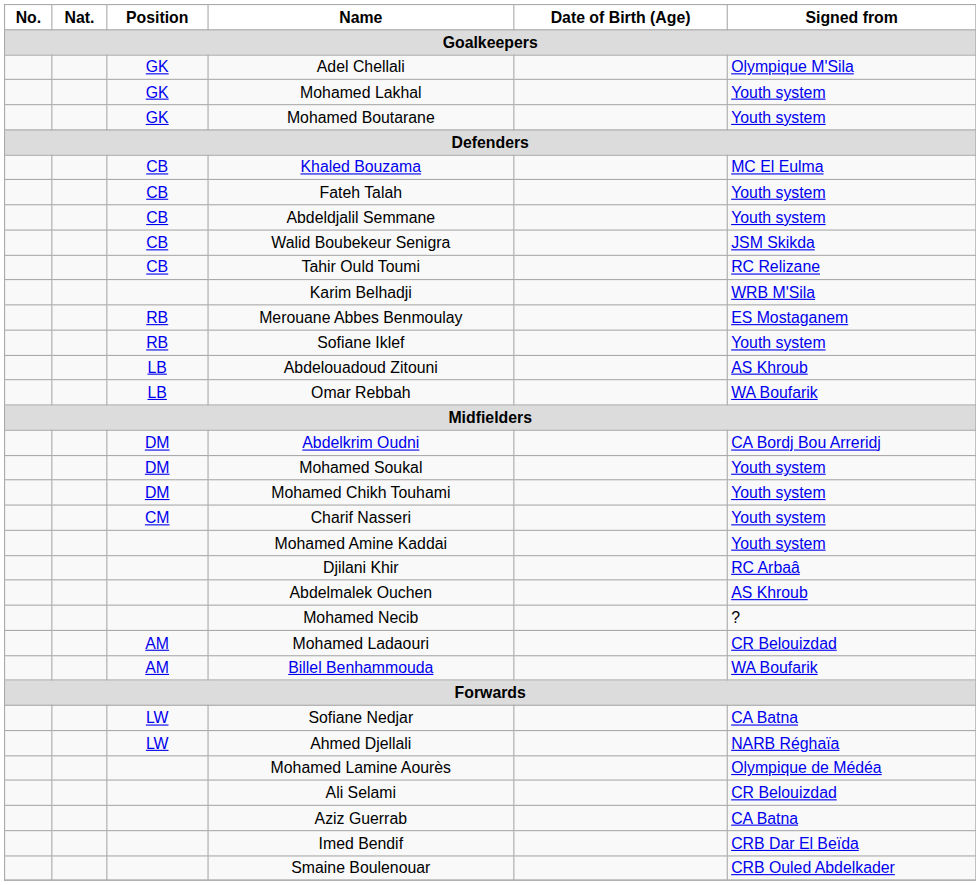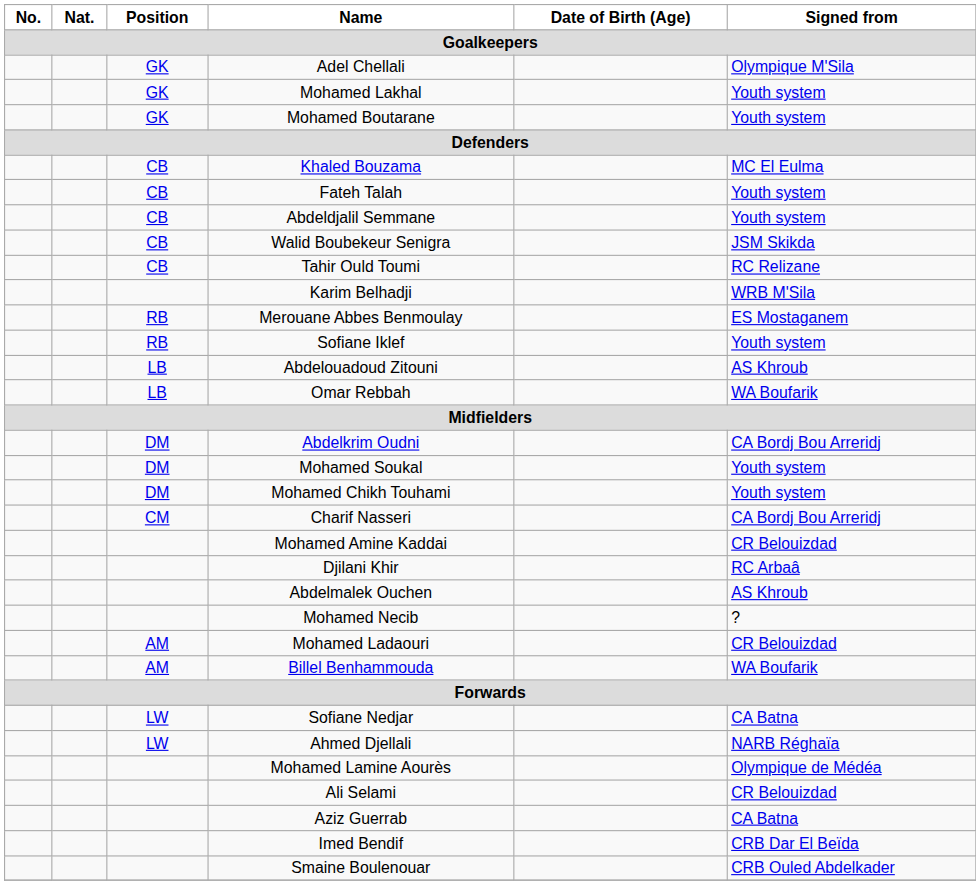 <table class="wikitable" style="text-align:center; font-size:90%; width:100%">
 <tr>
 <th style="background:white; color:black; text-align:center;">No.</th>
 <th style="background:white; color:black; text-align:center;">Nat.</th>
 <th style="background:white; color:black; text-align:center;">Position</th>
 <th style="background:white; color:black; text-align:center;">Name</th>
 <th style="background:white; color:black; text-align:center;">Date of Birth (Age)</th>
 <th style="background:white; color:black; text-align:center;">Signed from</th>
 </tr>
 <tr>
 <th colspan=10 style="background:#DCDCDC; text-align:center;">Goalkeepers</th>
 </tr>
 <tr>
 <td></td>
 <td></td>
 <td><a href='#'>GK</a></td>
 <td>Adel Chellali</td>
 <td></td>
 <td style="text-align:left"> <a href='#'>Olympique M'Sila</a></td>
 </tr>
 <tr>
 <td></td>
 <td></td>
 <td><a href='#'>GK</a></td>
 <td>Mohamed Lakhal</td>
 <td></td>
 <td style="text-align:left"> <a href='#'>Youth system</a></td>
 </tr>
 <tr>
 <td></td>
 <td></td>
 <td><a href='#'>GK</a></td>
 <td>Mohamed Boutarane</td>
 <td></td>
 <td style="text-align:left"> <a href='#'>Youth system</a></td>
 </tr>
 <tr>
 <th colspan=10 style="background:#DCDCDC; text-align:center;">Defenders</th>
 </tr>
 <tr>
 <td></td>
 <td></td>
 <td><a href='#'>CB</a></td>
 <td><a href='#'>Khaled Bouzama</a></td>
 <td></td>
 <td style="text-align:left"> <a href='#'>MC El Eulma</a></td>
 </tr>
 <tr>
 <td></td>
 <td></td>
 <td><a href='#'>CB</a></td>
 <td>Fateh Talah</td>
 <td></td>
 <td style="text-align:left"> <a href='#'>Youth system</a></td>
 </tr>
 <tr>
 <td></td>
 <td></td>
 <td><a href='#'>CB</a></td>
 <td>Abdeldjalil Semmane</td>
 <td></td>
 <td style="text-align:left"> <a href='#'>Youth system</a></td>
 </tr>
 <tr>
 <td></td>
 <td></td>
 <td><a href='#'>CB</a></td>
 <td>Walid Boubekeur Senigra</td>
 <td></td>
 <td style="text-align:left"> <a href='#'>JSM Skikda</a></td>
 </tr>
 <tr>
 <td></td>
 <td></td>
 <td><a href='#'>CB</a></td>
 <td>Tahir Ould Toumi</td>
 <td></td>
 <td style="text-align:left"> <a href='#'>RC Relizane</a></td>
 </tr>
 <tr>
 <td></td>
 <td></td>
 <td></td>
 <td>Karim Belhadji</td>
 <td></td>
 <td style="text-align:left"> <a href='#'>WRB M'Sila</a></td>
 </tr>
 <tr>
 <td></td>
 <td></td>
 <td><a href='#'>RB</a></td>
 <td>Merouane Abbes Benmoulay</td>
 <td></td>
 <td style="text-align:left"> <a href='#'>ES Mostaganem</a></td>
 </tr>
 <tr>
 <td></td>
 <td></td>
 <td><a href='#'>RB</a></td>
 <td>Sofiane Iklef</td>
 <td></td>
 <td style="text-align:left"> <a href='#'>Youth system</a></td>
 </tr>
 <tr>
 <td></td>
 <td></td>
 <td><a href='#'>LB</a></td>
 <td>Abdelouadoud Zitouni</td>
 <td></td>
 <td style="text-align:left"> <a href='#'>AS Khroub</a></td>
 </tr>
 <tr>
 <td></td>
 <td></td>
 <td><a href='#'>LB</a></td>
 <td>Omar Rebbah</td>
 <td></td>
 <td style="text-align:left"> <a href='#'>WA Boufarik</a></td>
 </tr>
 <tr>
 <th colspan=10 style="background:#DCDCDC; text-align:center;">Midfielders</th>
 </tr>
 <tr>
 <td></td>
 <td></td>
 <td><a href='#'>DM</a></td>
 <td><a href='#'>Abdelkrim Oudni</a></td>
 <td></td>
 <td style="text-align:left"> <a href='#'>CA Bordj Bou Arreridj</a></td>
 </tr>
 <tr>
 <td></td>
 <td></td>
 <td><a href='#'>DM</a></td>
 <td>Mohamed Soukal</td>
 <td></td>
 <td style="text-align:left"> <a href='#'>Youth system</a></td>
 </tr>
 <tr>
 <td></td>
 <td></td>
 <td><a href='#'>DM</a></td>
 <td>Mohamed Chikh Touhami</td>
 <td></td>
 <td style="text-align:left"> <a href='#'>Youth system</a></td>
 </tr>
 <tr>
 <td></td>
 <td></td>
 <td><a href='#'>CM</a></td>
 <td>Charif Nasseri</td>
 <td></td>
-<td style="text-align:left"> <a href='#'>Youth system</a></td>
+<td style="text-align:left"> <a href='#'>CA Bordj Bou Arreridj</a></td>
 </tr>
 <tr>
 <td></td>
 <td></td>
 <td></td>
 <td>Mohamed Amine Kaddai</td>
 <td></td>
-<td style="text-align:left"> <a href='#'>Youth system</a></td>
+<td style="text-align:left"> <a href='#'>CR Belouizdad</a></td>
 </tr>
 <tr>
 <td></td>
 <td></td>
 <td></td>
 <td>Djilani Khir</td>
 <td></td>
 <td style="text-align:left"> <a href='#'>RC Arbaâ</a></td>
 </tr>
 <tr>
 <td></td>
 <td></td>
 <td></td>
 <td>Abdelmalek Ouchen</td>
 <td></td>
 <td style="text-align:left"> <a href='#'>AS Khroub</a></td>
 </tr>
 <tr>
 <td></td>
 <td></td>
 <td></td>
 <td>Mohamed Necib</td>
 <td></td>
 <td style="text-align:left"> ?</td>
 </tr>
 <tr>
 <td></td>
 <td></td>
 <td><a href='#'>AM</a></td>
 <td>Mohamed Ladaouri</td>
 <td></td>
 <td style="text-align:left"> <a href='#'>CR Belouizdad</a></td>
 </tr>
 <tr>
 <td></td>
 <td></td>
 <td><a href='#'>AM</a></td>
 <td><a href='#'>Billel Benhammouda</a></td>
 <td></td>
 <td style="text-align:left"> <a href='#'>WA Boufarik</a></td>
 </tr>
 <tr>
 <th colspan=10 style="background:#DCDCDC; text-align:center;">Forwards</th>
 </tr>
 <tr>
 <td></td>
 <td></td>
 <td><a href='#'>LW</a></td>
 <td>Sofiane Nedjar</td>
 <td></td>
 <td style="text-align:left"> <a href='#'>CA Batna</a></td>
 </tr>
 <tr>
 <td></td>
 <td></td>
 <td><a href='#'>LW</a></td>
 <td>Ahmed Djellali</td>
 <td></td>
 <td style="text-align:left"> <a href='#'>NARB Réghaïa</a></td>
 </tr>
 <tr>
 <td></td>
 <td></td>
 <td></td>
 <td>Mohamed Lamine Aourès</td>
 <td></td>
 <td style="text-align:left"> <a href='#'>Olympique de Médéa</a></td>
 </tr>
 <tr>
 <td></td>
 <td></td>
 <td></td>
 <td>Ali Selami</td>
 <td></td>
 <td style="text-align:left"> <a href='#'>CR Belouizdad</a></td>
 </tr>
 <tr>
 <td></td>
 <td></td>
 <td></td>
 <td>Aziz Guerrab</td>
 <td></td>
 <td style="text-align:left"> <a href='#'>CA Batna</a></td>
 </tr>
 <tr>
 <td></td>
 <td></td>
 <td></td>
 <td>Imed Bendif</td>
 <td></td>
 <td style="text-align:left"> <a href='#'>CRB Dar El Beïda</a></td>
 </tr>
 <tr>
 <td></td>
 <td></td>
 <td></td>
 <td>Smaine Boulenouar</td>
 <td></td>
 <td style="text-align:left"> <a href='#'>CRB Ouled Abdelkader</a></td>
 </tr>
 <tr>
 </tr>
 </table>
